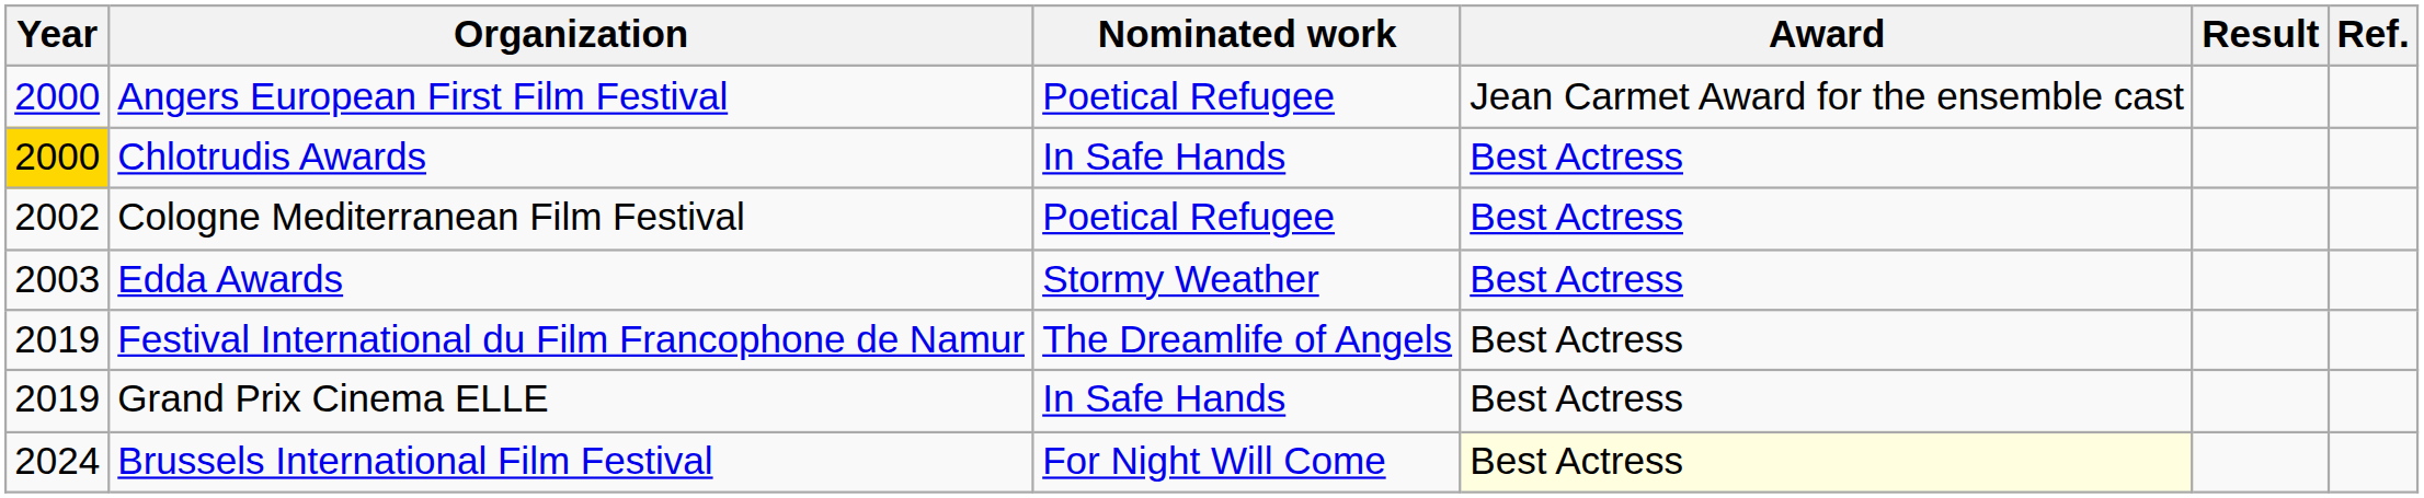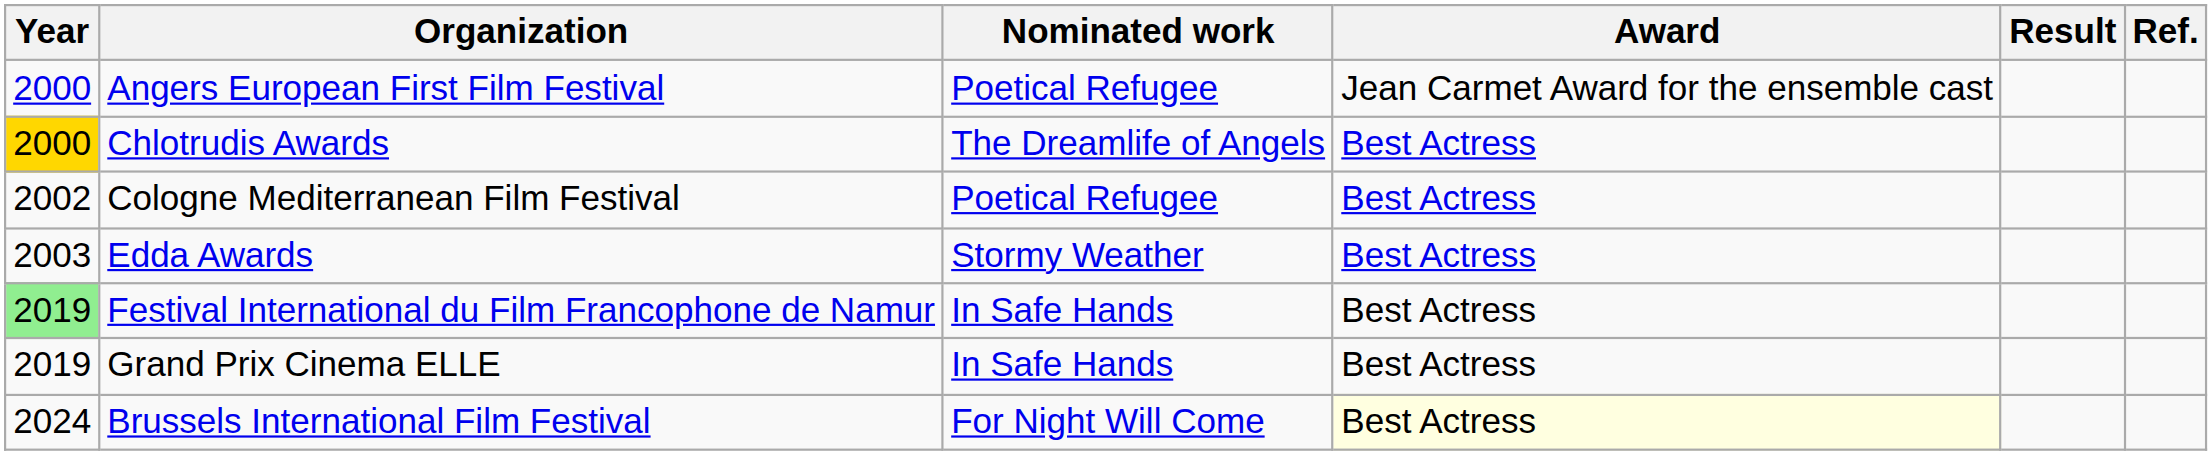 <table class="wikitable">
 <tr>
 <th>Year</th>
 <th>Organization</th>
 <th>Nominated work</th>
 <th>Award</th>
 <th>Result</th>
 <th>Ref.</th>
 </tr>
 <tr>
 <td><a href='#'>2000</a></td>
 <td><a href='#'>Angers European First Film Festival</a></td>
 <td><a href='#'>Poetical Refugee</a></td>
 <td>Jean Carmet Award for the ensemble cast</td>
 <td></td>
 <td></td>
 </tr>
 <tr>
 <td style="background: gold;">2000</td>
 <td><a href='#'>Chlotrudis Awards</a></td>
-<td><a href='#'>In Safe Hands</a></td>
+<td><a href='#'>The Dreamlife of Angels</a></td>
 <td><a href='#'>Best Actress</a></td>
 <td></td>
 <td></td>
 </tr>
 <tr>
 <td>2002</td>
 <td>Cologne Mediterranean Film Festival</td>
 <td><a href='#'>Poetical Refugee</a></td>
 <td><a href='#'>Best Actress</a></td>
 <td></td>
 <td></td>
 </tr>
 <tr>
 <td>2003</td>
 <td><a href='#'>Edda Awards</a></td>
 <td><a href='#'>Stormy Weather</a></td>
 <td><a href='#'>Best Actress</a></td>
 <td></td>
 <td></td>
 </tr>
 <tr>
-<td>2019</td>
+<td style="background: lightgreen;">2019</td>
 <td><a href='#'>Festival International du Film Francophone de Namur</a></td>
-<td><a href='#'>The Dreamlife of Angels</a></td>
+<td><a href='#'>In Safe Hands</a></td>
 <td>Best Actress</td>
 <td></td>
 <td></td>
 </tr>
 <tr>
 <td>2019</td>
 <td>Grand Prix Cinema ELLE</td>
 <td><a href='#'>In Safe Hands</a></td>
 <td>Best Actress</td>
 <td></td>
 <td></td>
 </tr>
 <tr>
 <td>2024</td>
 <td><a href='#'>Brussels International Film Festival</a></td>
 <td><a href='#'>For Night Will Come</a></td>
 <td style="background: lightyellow;">Best Actress</td>
 <td></td>
 <td></td>
 </tr>
 </table>
